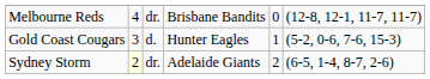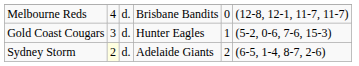 <table class="wikitable">
 <tr>
 </tr>
 <tr>
 <td>Melbourne Reds</td>
 <td>4</td>
-<td>dr.</td>
+<td>d.</td>
 <td>Brisbane Bandits</td>
 <td>0</td>
 <td>(12-8, 12-1, 11-7, 11-7)</td>
 </tr>
 <tr>
 <td>Gold Coast Cougars</td>
 <td>3</td>
 <td>d.</td>
 <td>Hunter Eagles</td>
 <td>1</td>
 <td>(5-2, 0-6, 7-6, 15-3)</td>
 </tr>
 <tr>
 <td>Sydney Storm</td>
 <td style="background: lightyellow;">2</td>
-<td>dr.</td>
+<td>d.</td>
 <td>Adelaide Giants</td>
 <td>2</td>
 <td>(6-5, 1-4, 8-7, 2-6)</td>
 </tr>
 </table>
